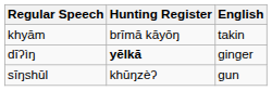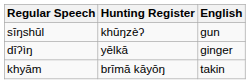 <table class="wikitable">
 <tr>
 <th>Regular Speech</th>
 <th>Hunting Register</th>
 <th>English</th>
 </tr>
 <tr>
+<td>sīŋshūl</td>
+<td>khūŋzèʔ</td>
+<td>gun</td>
+</tr>
+<tr>
+<td>dīʔìŋ</td>
+<td>yēlkā</td>
+<td>ginger</td>
+</tr>
+<tr>
 <td>khyām</td>
 <td>brīmā kāyōŋ</td>
 <td>takin</td>
 </tr>
-<tr>
-<td>dīʔìŋ</td>
-<td><strong>yēlkā</strong></td>
-<td>ginger</td>
-</tr>
-<tr>
-<td>sīŋshūl</td>
-<td>khūŋzèʔ</td>
-<td>gun</td>
-</tr>
 </table>
